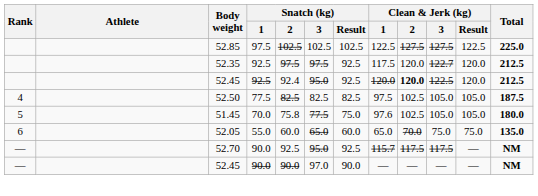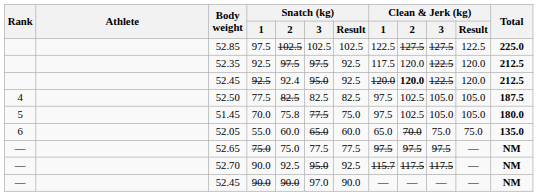 <table class = "wikitable" style="text-align:center;">
 <tr>
 <th rowspan=2 width=40>Rank</th>
 <th rowspan=2 width=250>Athlete</th>
 <th rowspan=2 width=50>Body weight</th>
 <th colspan=4>Snatch (kg)</th>
 <th colspan=4>Clean & Jerk (kg)</th>
 <th rowspan=2 width=55>Total</th>
 </tr>
 <tr>
 <th width=35>1</th>
 <th width=35>2</th>
 <th width=35>3</th>
 <th width=45>Result</th>
 <th width=35>1</th>
 <th width=35>2</th>
 <th width=35>3</th>
 <th width=45>Result</th>
 </tr>
 <tr>
 <td></td>
 <td align=left></td>
 <td>52.85</td>
 <td>97.5</td>
 <td><s>102.5</s></td>
 <td>102.5</td>
 <td>102.5</td>
 <td>122.5</td>
 <td><s>127.5</s></td>
 <td><s>127.5</s></td>
 <td>122.5</td>
 <td><strong>225.0</strong></td>
 </tr>
 <tr>
 <td></td>
 <td align=left></td>
 <td>52.35</td>
 <td>92.5</td>
 <td><s>97.5</s></td>
 <td><s>97.5</s></td>
 <td>92.5</td>
 <td>117.5</td>
 <td>120.0</td>
-<td><s>122.7</s></td>
+<td><s>122.5</s></td>
 <td>120.0</td>
 <td><strong>212.5</strong></td>
 </tr>
 <tr>
 <td></td>
 <td align=left></td>
 <td>52.45</td>
 <td><s>92.5</s></td>
 <td>92.4</td>
 <td><s>95.0</s></td>
 <td>92.5</td>
 <td><s>120.0</s></td>
 <td><strong>120.0</strong></td>
 <td><s>122.5</s></td>
 <td>120.0</td>
 <td><strong>212.5</strong></td>
 </tr>
 <tr>
 <td>4</td>
 <td align=left></td>
 <td>52.50</td>
 <td>77.5</td>
 <td><s>82.5</s></td>
 <td>82.5</td>
 <td>82.5</td>
 <td>97.5</td>
 <td>102.5</td>
 <td>105.0</td>
 <td>105.0</td>
 <td><strong>187.5</strong></td>
 </tr>
 <tr>
 <td>5</td>
 <td align=left></td>
 <td>51.45</td>
 <td>70.0</td>
 <td>75.8</td>
 <td><s>77.5</s></td>
 <td>75.0</td>
-<td>97.6</td>
+<td>97.5</td>
 <td>102.5</td>
 <td>105.0</td>
 <td>105.0</td>
 <td><strong>180.0</strong></td>
 </tr>
 <tr>
 <td>6</td>
 <td align=left></td>
 <td>52.05</td>
 <td>55.0</td>
 <td>60.0</td>
 <td><s>65.0</s></td>
 <td>60.0</td>
 <td>65.0</td>
 <td><s>70.0</s></td>
 <td>75.0</td>
 <td>75.0</td>
 <td><strong>135.0</strong></td>
+</tr>
+<tr>
+<td>—</td>
+<td align=left></td>
+<td>52.65</td>
+<td><s>75.0</s></td>
+<td>75.0</td>
+<td>77.5</td>
+<td>77.5</td>
+<td><s>97.5</s></td>
+<td><s>97.5</s></td>
+<td><s>97.5</s></td>
+<td>—</td>
+<td><strong>NM</strong></td>
 </tr>
 <tr>
 <td>—</td>
 <td align=left></td>
 <td>52.70</td>
 <td>90.0</td>
 <td>92.5</td>
 <td><s>95.0</s></td>
 <td>92.5</td>
 <td><s>115.7</s></td>
 <td><s>117.5</s></td>
 <td><s>117.5</s></td>
 <td>—</td>
 <td><strong>NM</strong></td>
 </tr>
 <tr>
 <td>—</td>
 <td align=left></td>
 <td>52.45</td>
 <td><s>90.0</s></td>
 <td><s>90.0</s></td>
 <td>97.0</td>
 <td>90.0</td>
 <td>—</td>
 <td>—</td>
 <td>—</td>
 <td>—</td>
 <td><strong>NM</strong></td>
 </tr>
 </table>
